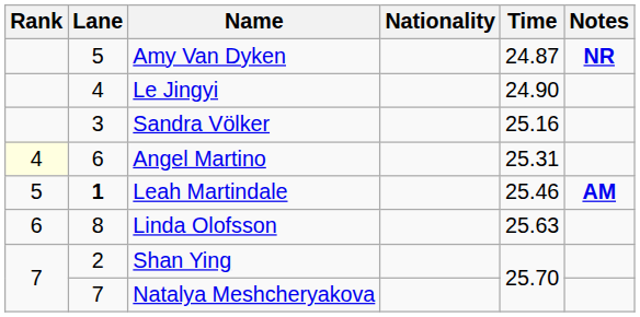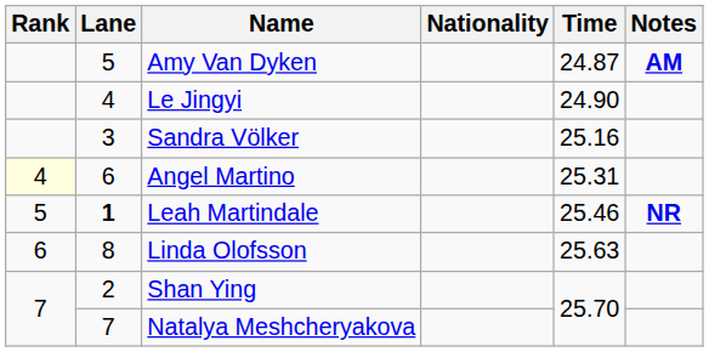 <table class="wikitable sortable" style="text-align:center">
 <tr>
 <th>Rank</th>
 <th>Lane</th>
 <th>Name</th>
 <th>Nationality</th>
 <th>Time</th>
 <th>Notes</th>
 </tr>
 <tr>
 <td></td>
 <td>5</td>
 <td align=left><a href='#'>Amy Van Dyken</a></td>
 <td align=left></td>
 <td>24.87</td>
-<td><strong><a href='#'>NR</a></strong></td>
+<td><strong><a href='#'>AM</a></strong></td>
 </tr>
 <tr>
 <td></td>
 <td>4</td>
 <td align=left><a href='#'>Le Jingyi</a></td>
 <td align=left></td>
 <td>24.90</td>
 <td></td>
 </tr>
 <tr>
 <td></td>
 <td>3</td>
 <td align=left><a href='#'>Sandra Völker</a></td>
 <td align=left></td>
 <td>25.16</td>
 <td></td>
 </tr>
 <tr>
 <td style="background: lightyellow;">4</td>
 <td>6</td>
 <td align=left><a href='#'>Angel Martino</a></td>
 <td align=left></td>
 <td>25.31</td>
 <td></td>
 </tr>
 <tr>
 <td>5</td>
 <td><strong>1</strong></td>
 <td align=left><a href='#'>Leah Martindale</a></td>
 <td align=left></td>
 <td>25.46</td>
-<td><strong><a href='#'>AM</a></strong></td>
+<td><strong><a href='#'>NR</a></strong></td>
 </tr>
 <tr>
 <td>6</td>
 <td>8</td>
 <td align=left><a href='#'>Linda Olofsson</a></td>
 <td align=left></td>
 <td>25.63</td>
 <td></td>
 </tr>
 <tr>
 <td rowspan=2>7</td>
 <td>2</td>
 <td align=left><a href='#'>Shan Ying</a></td>
 <td align=left></td>
 <td rowspan=2>25.70</td>
 <td></td>
 </tr>
 <tr>
 <td>7</td>
 <td align=left><a href='#'>Natalya Meshcheryakova</a></td>
 <td align=left></td>
 <td></td>
 </tr>
 </table>
